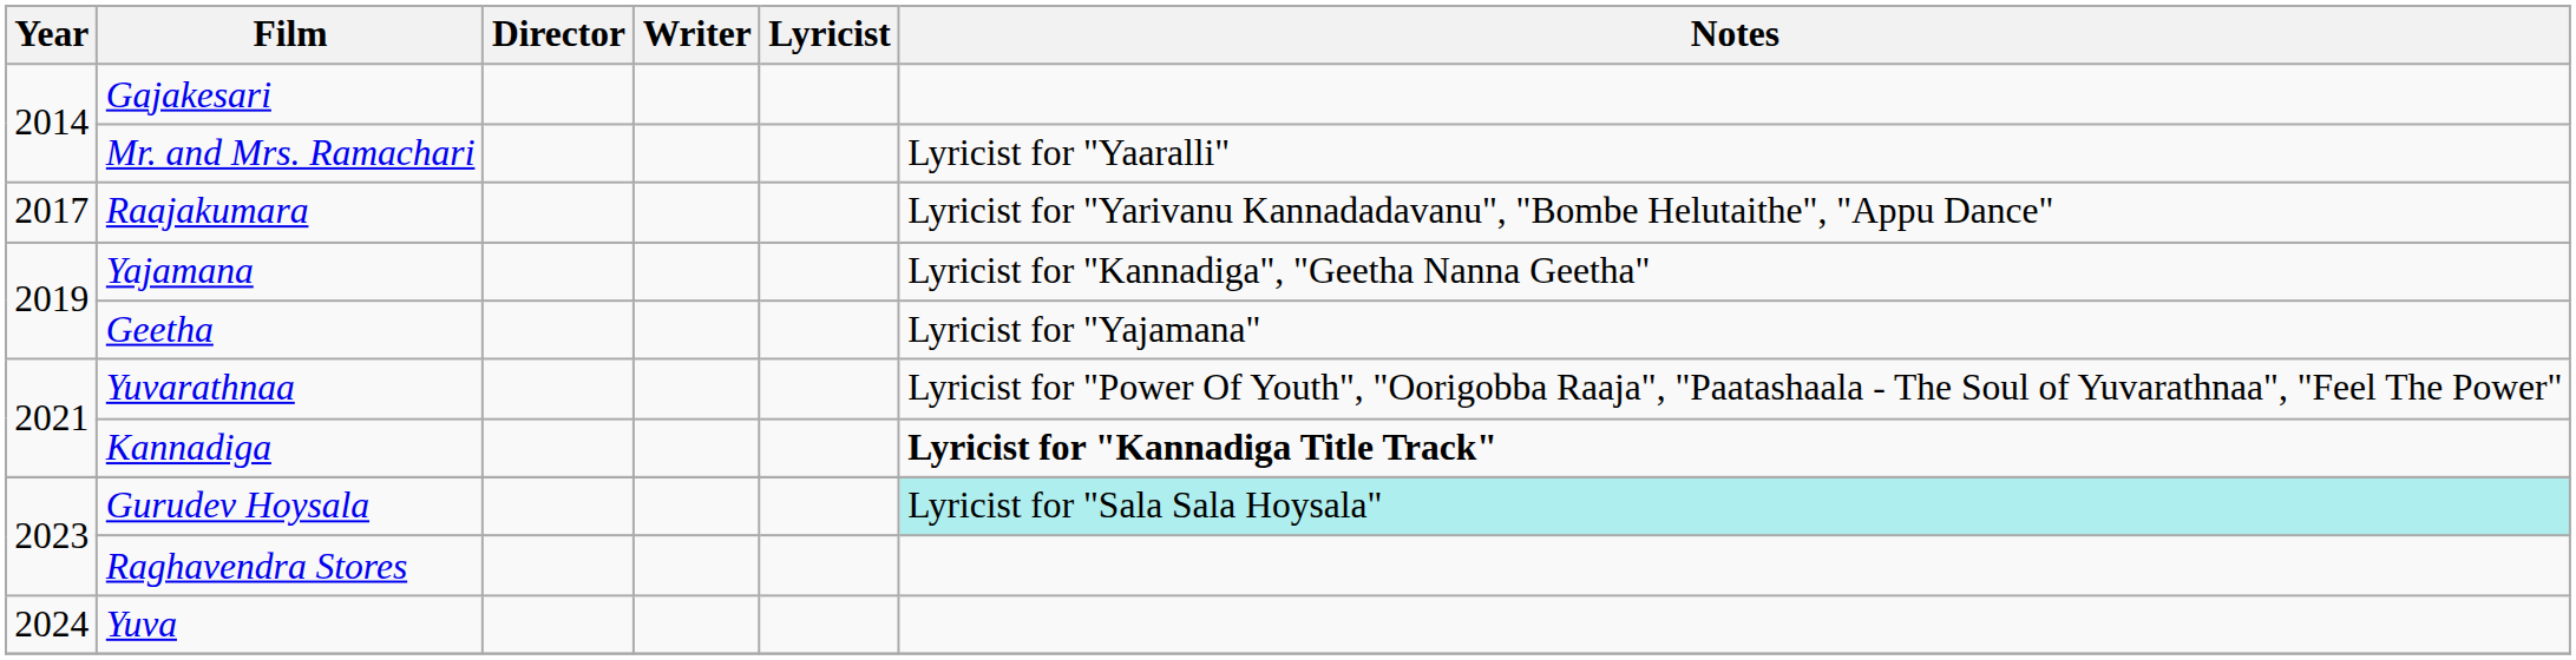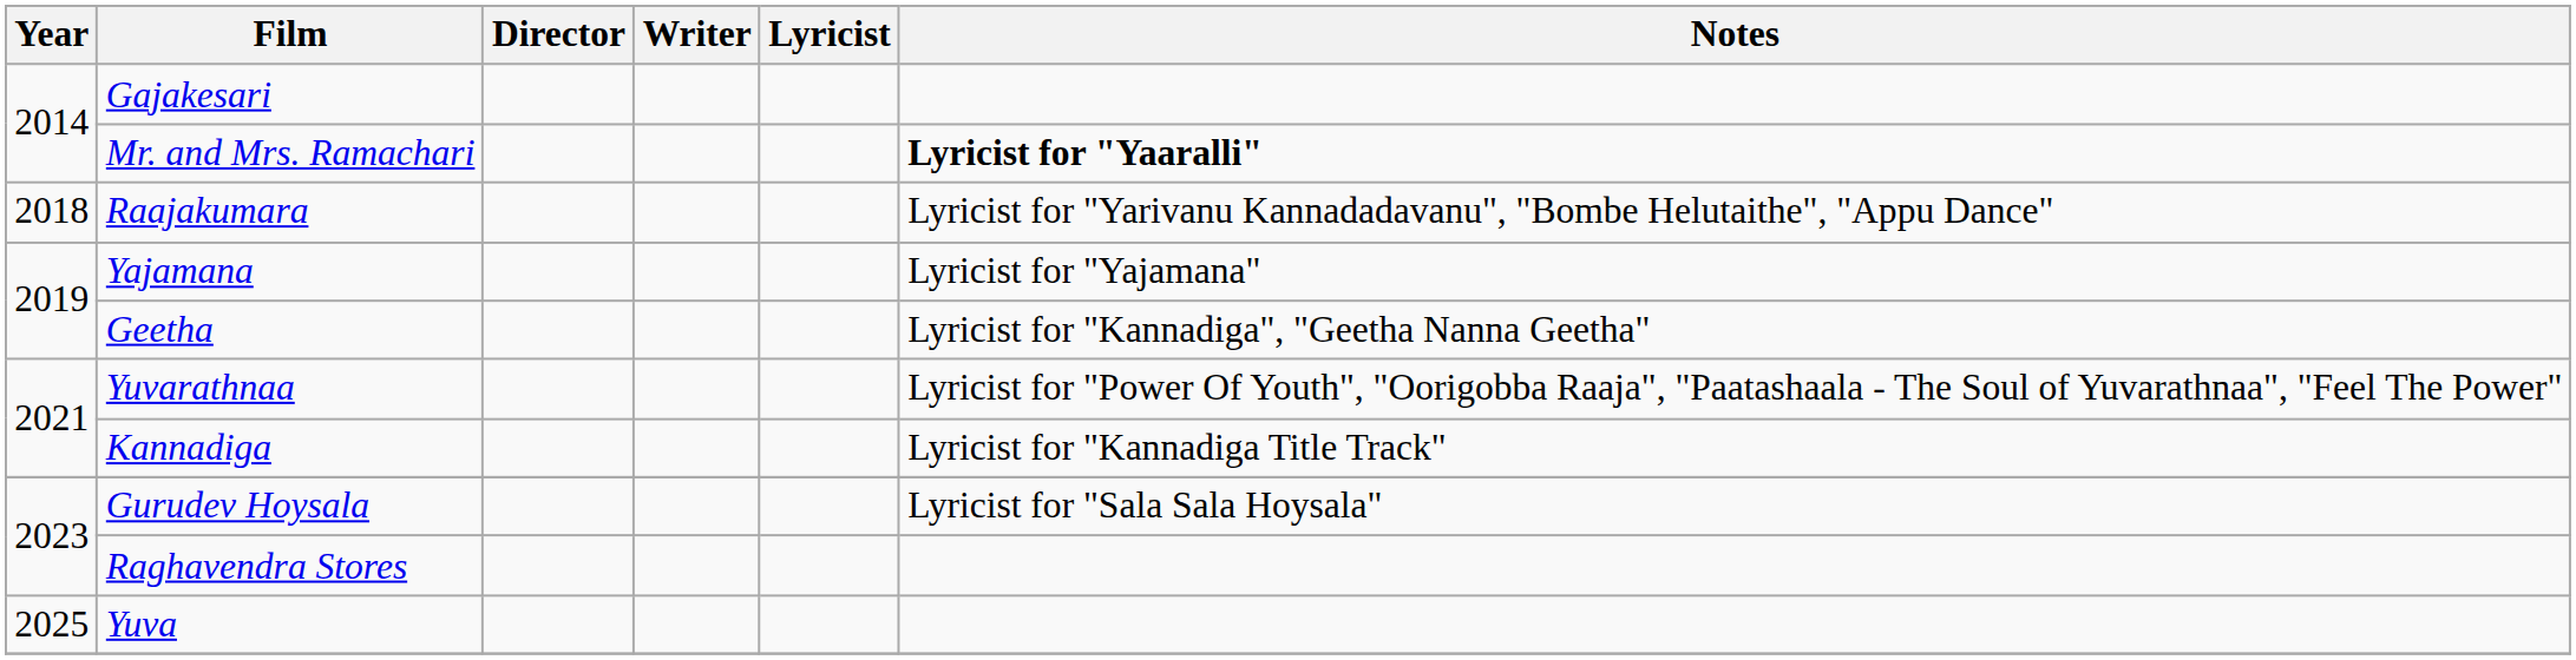 <table class="wikitable sortable">
 <tr>
 <th>Year</th>
 <th>Film</th>
 <th>Director</th>
 <th>Writer</th>
 <th>Lyricist</th>
 <th>Notes</th>
 </tr>
 <tr>
 <td rowspan="2">2014</td>
 <td><em><a href='#'>Gajakesari</a></em></td>
 <td></td>
 <td></td>
 <td></td>
 <td></td>
 </tr>
 <tr>
 <td><em><a href='#'>Mr. and Mrs. Ramachari</a></em></td>
 <td></td>
 <td></td>
 <td></td>
-<td>Lyricist for "Yaaralli"</td>
+<td><strong>Lyricist for "Yaaralli"</strong></td>
 </tr>
 <tr>
-<td>2017</td>
+<td>2018</td>
 <td><em><a href='#'>Raajakumara</a></em></td>
 <td></td>
 <td></td>
 <td></td>
 <td>Lyricist for "Yarivanu Kannadadavanu", "Bombe Helutaithe", "Appu Dance"</td>
 </tr>
 <tr>
 <td rowspan="2">2019</td>
 <td><em><a href='#'>Yajamana</a></em></td>
 <td></td>
 <td></td>
 <td></td>
-<td>Lyricist for "Kannadiga", "Geetha Nanna Geetha"</td>
+<td>Lyricist for "Yajamana"</td>
 </tr>
 <tr>
 <td><em><a href='#'>Geetha</a></em></td>
 <td></td>
 <td></td>
 <td></td>
-<td>Lyricist for "Yajamana"</td>
+<td>Lyricist for "Kannadiga", "Geetha Nanna Geetha"</td>
 </tr>
 <tr>
 <td rowspan="2">2021</td>
 <td><em><a href='#'>Yuvarathnaa</a></em></td>
 <td></td>
 <td></td>
 <td></td>
 <td>Lyricist for "Power Of Youth", "Oorigobba Raaja", "Paatashaala - The Soul of Yuvarathnaa", "Feel The Power"</td>
 </tr>
 <tr>
 <td><em><a href='#'>Kannadiga</a></em></td>
 <td></td>
 <td></td>
 <td></td>
-<td><strong>Lyricist for "Kannadiga Title Track"</strong></td>
+<td>Lyricist for "Kannadiga Title Track"</td>
 </tr>
 <tr>
 </tr>
 <tr>
 <td rowspan="2">2023</td>
 <td><em><a href='#'>Gurudev Hoysala</a></em></td>
 <td></td>
 <td></td>
 <td></td>
-<td style="background: paleturquoise;">Lyricist for "Sala Sala Hoysala"</td>
+<td>Lyricist for "Sala Sala Hoysala"</td>
 </tr>
 <tr>
 <td><em><a href='#'>Raghavendra Stores</a></em></td>
 <td></td>
 <td></td>
 <td></td>
 <td></td>
 </tr>
 <tr>
-<td rowspan="1">2024</td>
+<td rowspan="1">2025</td>
 <td><em><a href='#'>Yuva</a></em></td>
 <td></td>
 <td></td>
 <td></td>
 <td></td>
 </tr>
 <tr>
 </tr>
 </table>
